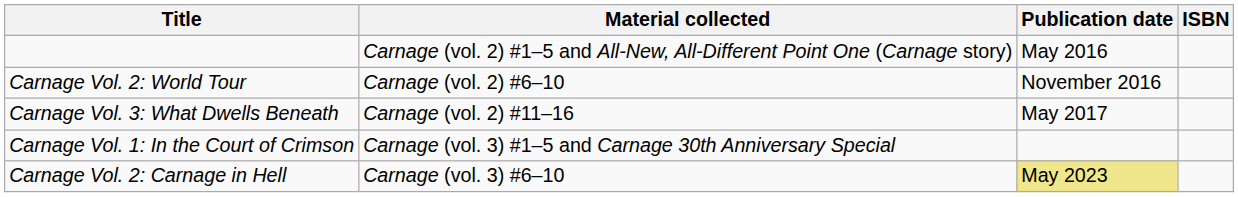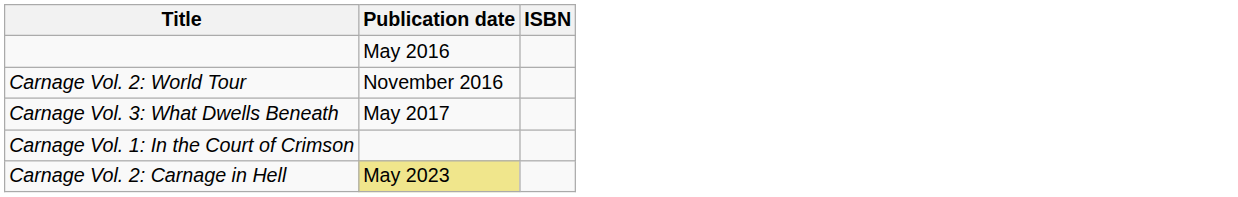 <table class="wikitable">
 <tr>
 <th>Title</th>
-<th>Material collected</th>
 <th>Publication date</th>
 <th>ISBN</th>
 </tr>
 <tr>
 <td><em></em></td>
-<td><em>Carnage</em> (vol. 2) #1–5 and <em>All-New, All-Different Point One</em> (<em>Carnage</em> story)</td>
 <td>May 2016</td>
 <td></td>
 </tr>
 <tr>
 <td><em>Carnage Vol. 2: World Tour</em></td>
-<td><em>Carnage</em> (vol. 2) #6–10</td>
 <td>November 2016</td>
 <td></td>
 </tr>
 <tr>
 <td><em>Carnage Vol. 3: What Dwells Beneath</em></td>
-<td><em>Carnage</em> (vol. 2) #11–16</td>
 <td>May 2017</td>
 <td></td>
 </tr>
 <tr>
 <td><em>Carnage Vol. 1: In the Court of Crimson</em></td>
-<td><em>Carnage</em> (vol. 3) #1–5 and <em>Carnage 30th Anniversary Special</em></td>
 <td></td>
 <td></td>
 </tr>
 <tr>
 <td><em>Carnage Vol. 2: Carnage in Hell</em></td>
-<td><em>Carnage</em> (vol. 3) #6–10</td>
 <td style="background: khaki;">May 2023</td>
 <td></td>
 </tr>
 </table>
